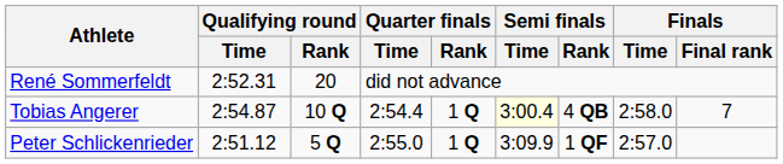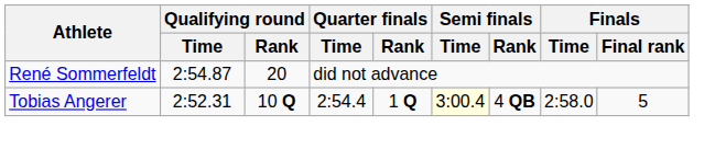 <table class="wikitable" style="font-size:90%">
 <tr>
 <th rowspan="2">Athlete</th>
 <th colspan="2">Qualifying round</th>
 <th colspan="2">Quarter finals</th>
 <th colspan="2">Semi finals</th>
 <th colspan="2">Finals</th>
 </tr>
 <tr>
 <th>Time</th>
 <th>Rank</th>
 <th>Time</th>
 <th>Rank</th>
 <th>Time</th>
 <th>Rank</th>
 <th>Time</th>
 <th>Final rank</th>
 </tr>
 <tr>
 <td><a href='#'>René Sommerfeldt</a></td>
-<td align="center">2:52.31</td>
+<td align="center">2:54.87</td>
 <td align="center">20</td>
 <td colspan="6">did not advance</td>
 </tr>
 <tr>
 <td><a href='#'>Tobias Angerer</a></td>
-<td align="center">2:54.87</td>
+<td align="center">2:52.31</td>
 <td align="center">10 <strong>Q</strong></td>
 <td align="center">2:54.4</td>
 <td align="center">1 <strong>Q</strong></td>
 <td align="center" style="background: lightyellow;">3:00.4</td>
 <td align="center">4 <strong>QB</strong></td>
 <td align="center">2:58.0</td>
-<td align="center">7</td>
-</tr>
-<tr>
-<td><a href='#'>Peter Schlickenrieder</a></td>
-<td align="center">2:51.12</td>
-<td align="center">5 <strong>Q</strong></td>
-<td align="center">2:55.0</td>
-<td align="center">1 <strong>Q</strong></td>
-<td align="center">3:09.9</td>
-<td align="center">1 <strong>QF</strong></td>
-<td align="center">2:57.0</td>
-<td align="center"></td>
+<td align="center">5</td>
 </tr>
 </table>
